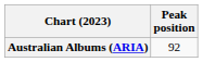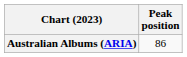 <table class="wikitable plainrowheaders" style="text-align:center">
 <tr>
 <th scope="col">Chart (2023)</th>
 <th scope="col">Peak<br>position</th>
 </tr>
 <tr>
 <th scope="row">Australian Albums (<a href='#'>ARIA</a>)</th>
-<td>92</td>
+<td>86</td>
 </tr>
 </table>
